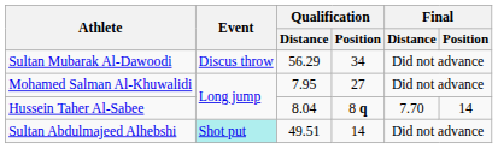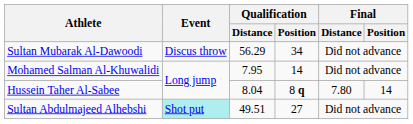 <table class=wikitable style="font-size:90%">
 <tr>
 <th rowspan="2">Athlete</th>
 <th rowspan="2">Event</th>
 <th colspan="2">Qualification</th>
 <th colspan="2">Final</th>
 </tr>
 <tr style="font-size:95%">
 <th>Distance</th>
 <th>Position</th>
 <th>Distance</th>
 <th>Position</th>
 </tr>
 <tr align=center>
 <td align=left><a href='#'>Sultan Mubarak Al-Dawoodi</a></td>
 <td align=left><a href='#'>Discus throw</a></td>
 <td>56.29</td>
 <td>34</td>
 <td colspan=2>Did not advance</td>
 </tr>
 <tr align=center>
 <td align=left><a href='#'>Mohamed Salman Al-Khuwalidi</a></td>
 <td align=left rowspan=2><a href='#'>Long jump</a></td>
 <td>7.95</td>
-<td>27</td>
+<td>14</td>
 <td colspan=2>Did not advance</td>
 </tr>
 <tr align=center>
 <td align=left><a href='#'>Hussein Taher Al-Sabee</a></td>
 <td>8.04</td>
 <td>8 <strong>q</strong></td>
-<td>7.70</td>
+<td>7.80</td>
 <td>14</td>
 </tr>
 <tr align=center>
 <td align=left><a href='#'>Sultan Abdulmajeed Alhebshi</a></td>
 <td align=left style="background: paleturquoise;"><a href='#'>Shot put</a></td>
 <td>49.51</td>
-<td>14</td>
+<td>27</td>
 <td colspan=2>Did not advance</td>
 </tr>
 </table>
